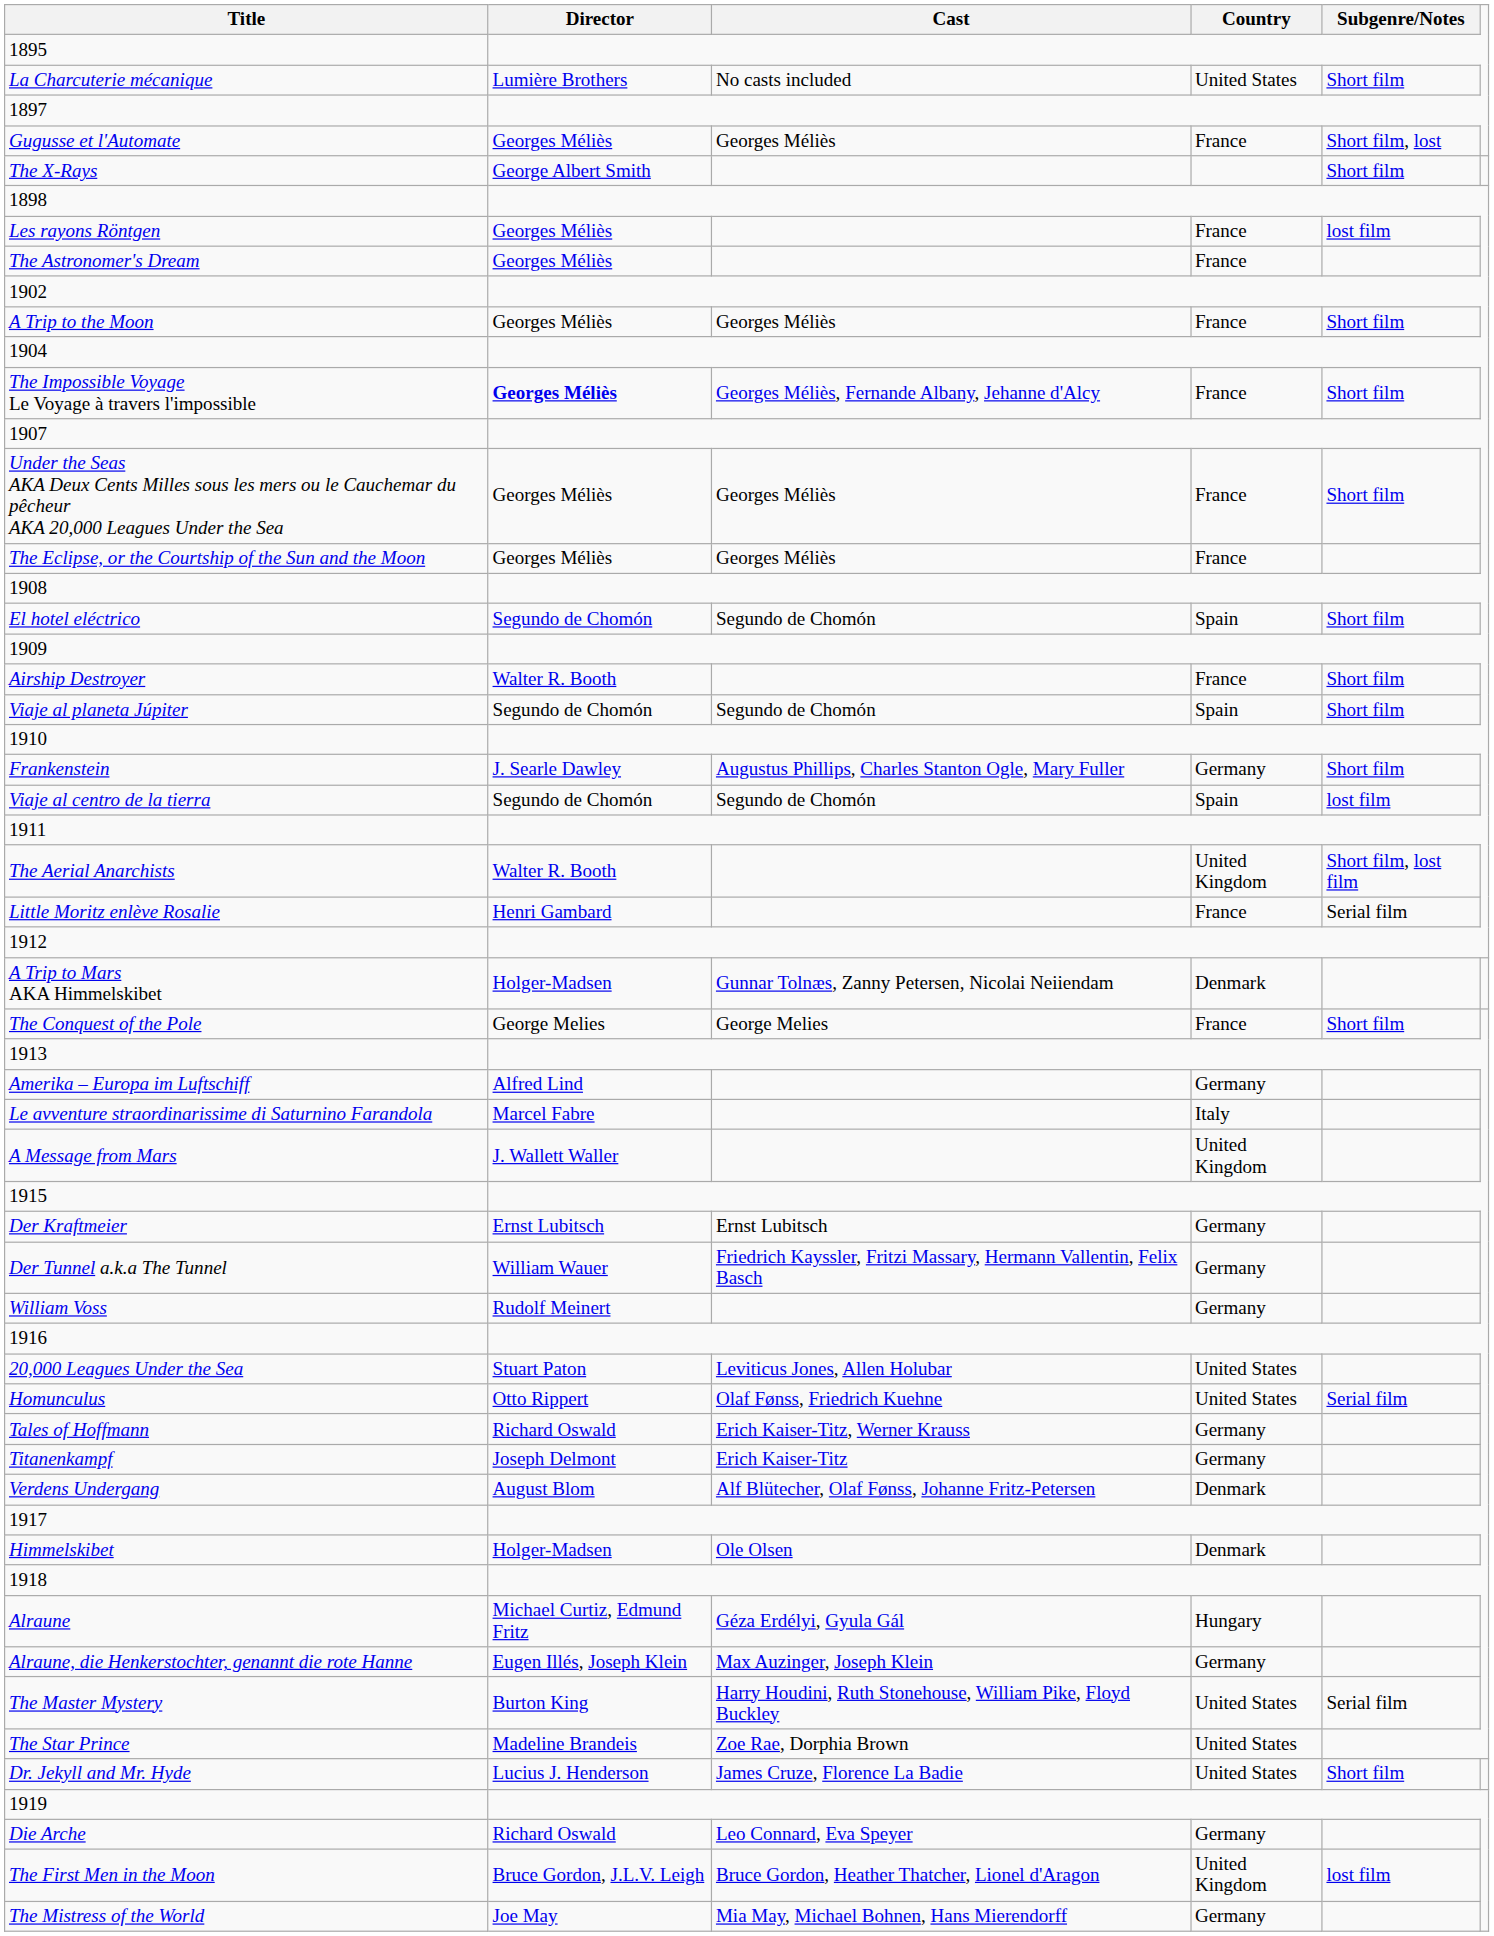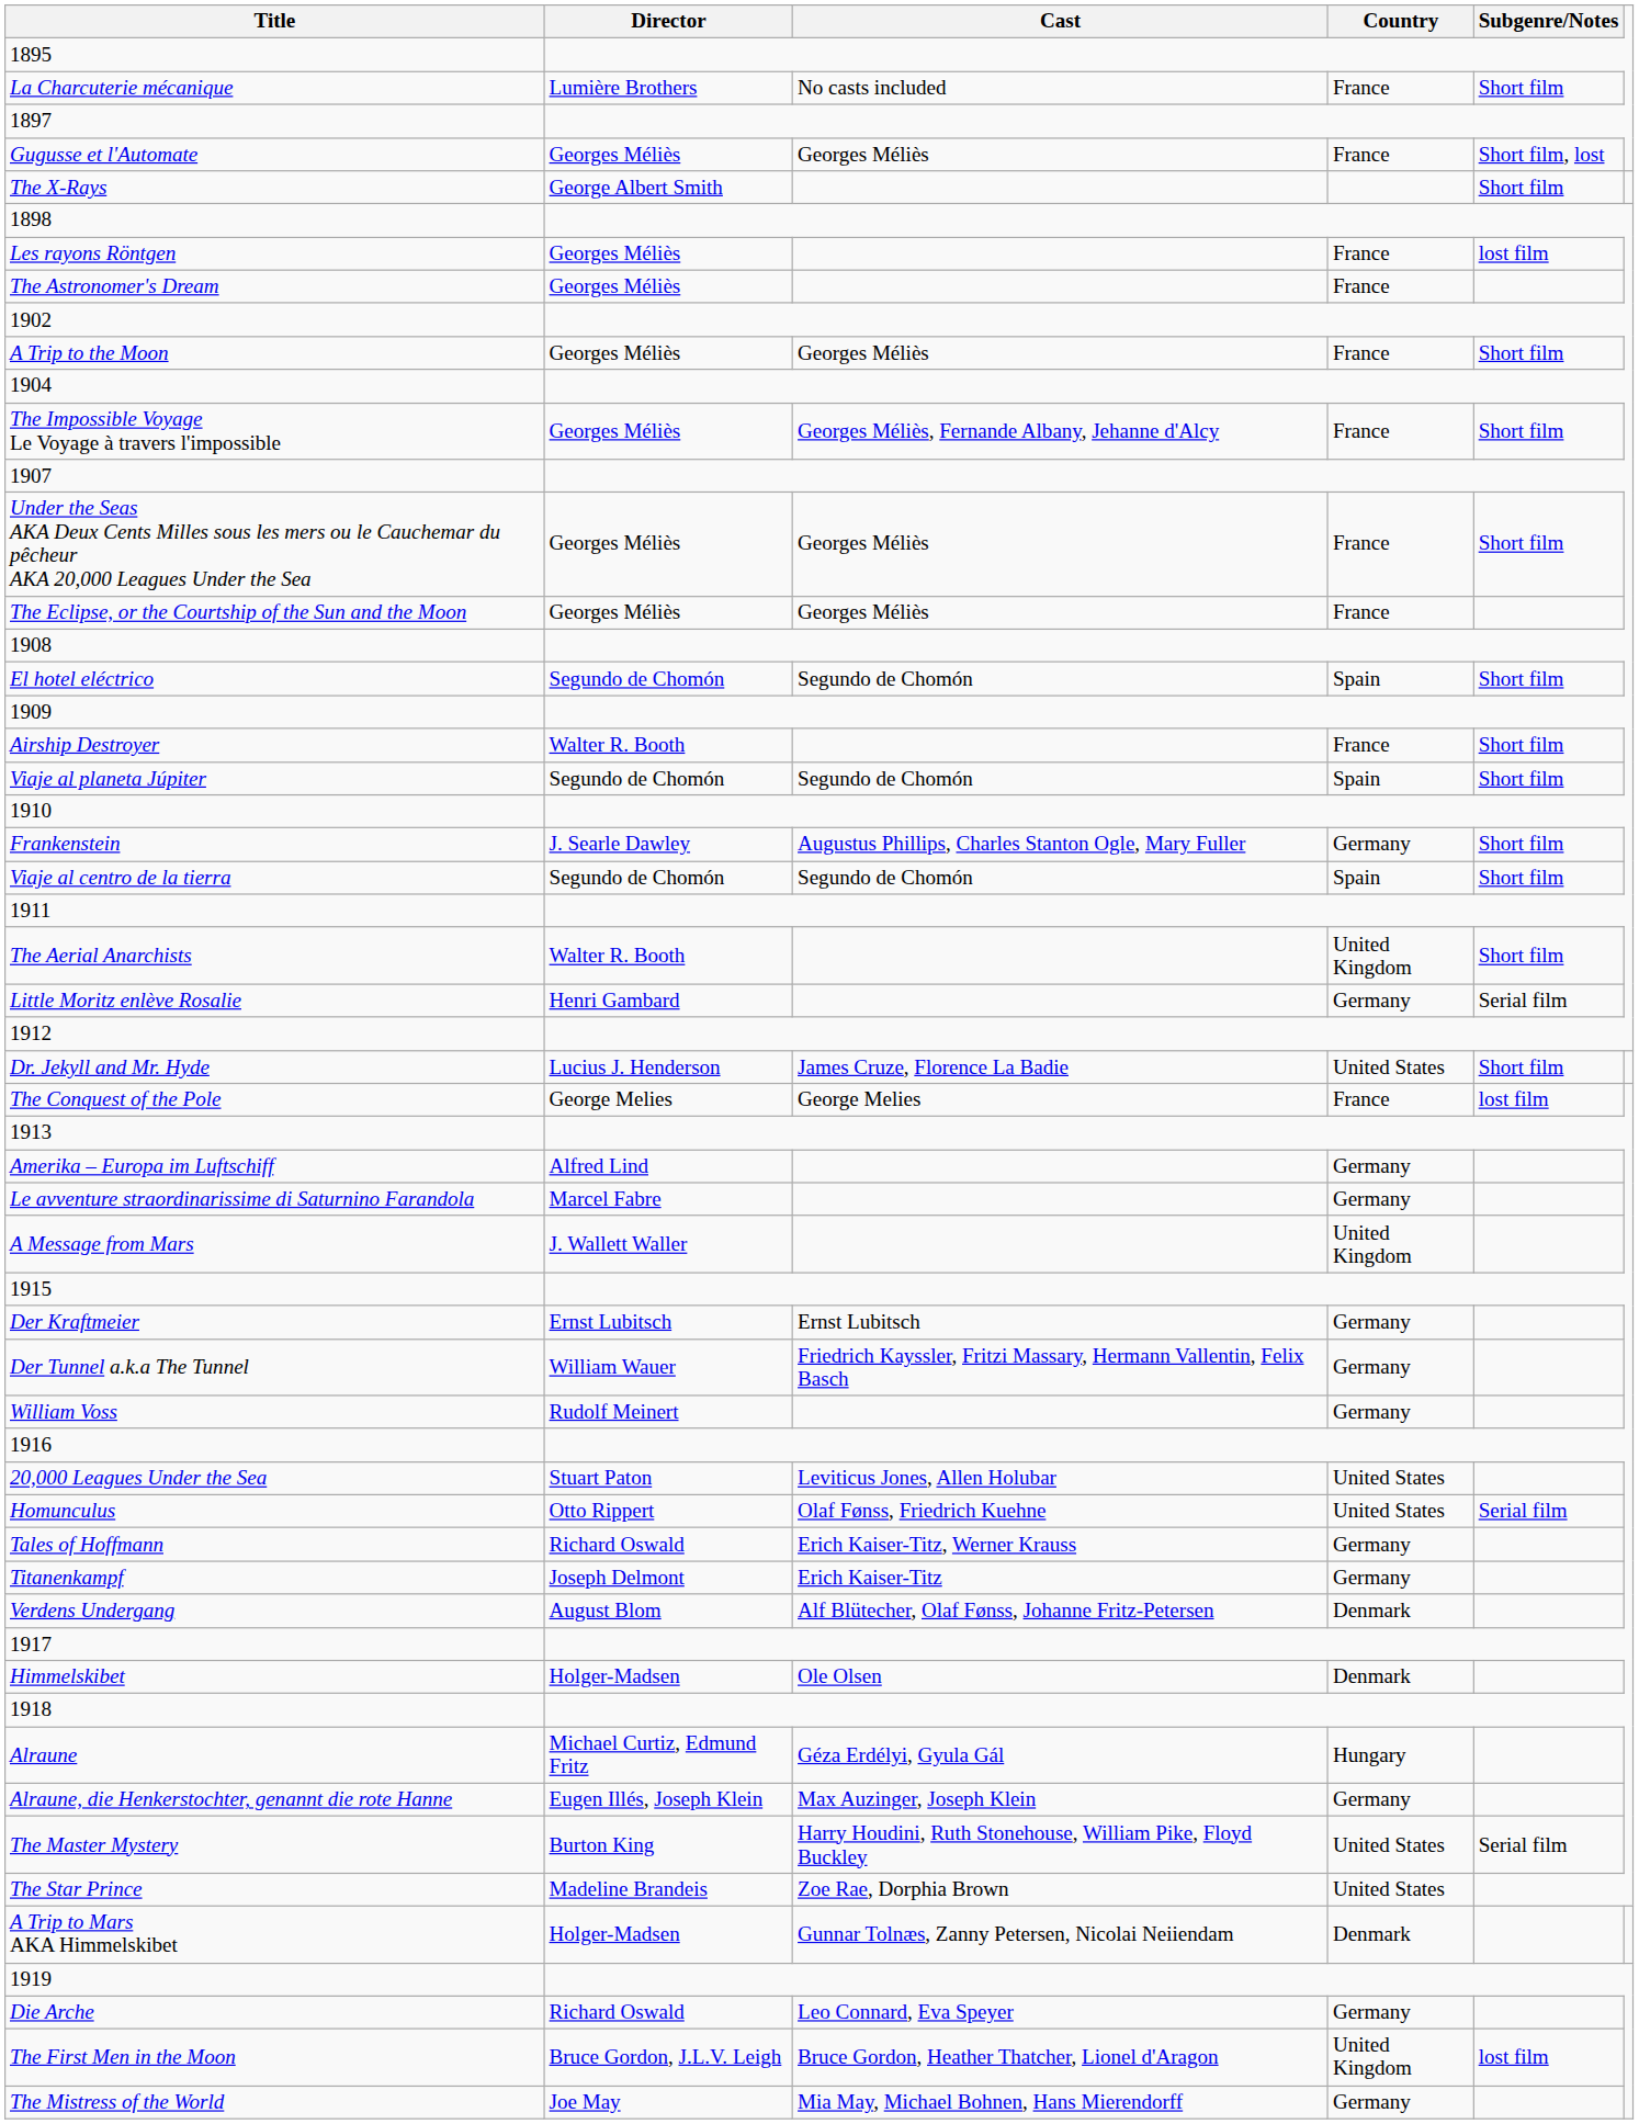 <table class="wikitable">
 <tr>
 <th>Title</th>
 <th>Director</th>
 <th>Cast</th>
 <th>Country</th>
 <th>Subgenre/Notes</th>
 </tr>
 <tr>
 <td>1895</td>
 </tr>
 <tr>
 <td><em><a href='#'>La Charcuterie mécanique</a></em></td>
 <td><a href='#'>Lumière Brothers</a></td>
 <td>No casts included</td>
-<td>United States</td>
+<td>France</td>
 <td><a href='#'>Short film</a></td>
 </tr>
 <tr>
 <td>1897</td>
 </tr>
 <tr>
 <td><em><a href='#'>Gugusse et l'Automate</a></em></td>
 <td><a href='#'>Georges Méliès</a></td>
 <td>Georges Méliès</td>
 <td>France</td>
 <td><a href='#'>Short film</a>, <a href='#'>lost</a></td>
 </tr>
 <tr>
 <td><em><a href='#'>The X-Rays</a></em></td>
 <td><a href='#'>George Albert Smith</a></td>
 <td></td>
 <td></td>
 <td><a href='#'>Short film</a></td>
 <td></td>
 </tr>
 <tr>
 <td>1898</td>
 </tr>
 <tr>
 <td><em><a href='#'>Les rayons Röntgen</a></em></td>
 <td><a href='#'>Georges Méliès</a></td>
 <td></td>
 <td>France</td>
 <td><a href='#'>lost film</a></td>
 </tr>
 <tr>
 <td><em><a href='#'>The Astronomer's Dream</a></em></td>
 <td><a href='#'>Georges Méliès</a></td>
 <td></td>
 <td>France</td>
 <td></td>
 </tr>
 <tr>
 <td>1902</td>
 </tr>
 <tr>
 <td><em><a href='#'>A Trip to the Moon</a></em></td>
 <td>Georges Méliès</td>
 <td>Georges Méliès</td>
 <td>France</td>
 <td><a href='#'>Short film</a></td>
 </tr>
 <tr>
 <td>1904</td>
 </tr>
 <tr>
 <td><em><a href='#'>The Impossible Voyage</a></em><br>Le Voyage à travers l'impossible</td>
-<td><strong><a href='#'>Georges Méliès</a></strong></td>
+<td><a href='#'>Georges Méliès</a></td>
 <td><a href='#'>Georges Méliès</a>, <a href='#'>Fernande Albany</a>, <a href='#'>Jehanne d'Alcy</a></td>
 <td>France</td>
 <td><a href='#'>Short film</a></td>
 </tr>
 <tr>
 <td>1907</td>
 </tr>
 <tr>
 <td><em><a href='#'>Under the Seas</a><br>AKA Deux Cents Milles sous les mers ou le Cauchemar du pêcheur<br>AKA 20,000 Leagues Under the Sea</em></td>
 <td>Georges Méliès</td>
 <td>Georges Méliès</td>
 <td>France</td>
 <td><a href='#'>Short film</a></td>
 </tr>
 <tr>
 <td><em><a href='#'>The Eclipse, or the Courtship of the Sun and the Moon</a></em></td>
 <td>Georges Méliès</td>
 <td>Georges Méliès</td>
 <td>France</td>
 <td></td>
 </tr>
 <tr>
 <td>1908</td>
 </tr>
 <tr>
 <td><em><a href='#'>El hotel eléctrico</a></em></td>
 <td><a href='#'>Segundo de Chomón</a></td>
 <td>Segundo de Chomón</td>
 <td>Spain</td>
 <td><a href='#'>Short film</a></td>
 </tr>
 <tr>
 <td>1909</td>
 </tr>
 <tr>
 <td><em><a href='#'>Airship Destroyer</a></em></td>
 <td><a href='#'>Walter R. Booth</a></td>
 <td></td>
 <td>France</td>
 <td><a href='#'>Short film</a></td>
 </tr>
 <tr>
 <td><em><a href='#'>Viaje al planeta Júpiter</a></em></td>
 <td>Segundo de Chomón</td>
 <td>Segundo de Chomón</td>
 <td>Spain</td>
 <td><a href='#'>Short film</a></td>
 </tr>
 <tr>
 <td>1910</td>
 </tr>
 <tr>
 <td><em><a href='#'>Frankenstein</a></em></td>
 <td><a href='#'>J. Searle Dawley</a></td>
 <td><a href='#'>Augustus Phillips</a>, <a href='#'>Charles Stanton Ogle</a>, <a href='#'>Mary Fuller</a></td>
 <td>Germany</td>
 <td><a href='#'>Short film</a></td>
 </tr>
 <tr>
 <td><em><a href='#'>Viaje al centro de la tierra</a></em></td>
 <td>Segundo de Chomón</td>
 <td>Segundo de Chomón</td>
 <td>Spain</td>
-<td><a href='#'>lost film</a></td>
+<td><a href='#'>Short film</a></td>
 </tr>
 <tr>
 <td>1911</td>
 </tr>
 <tr>
 <td><em><a href='#'>The Aerial Anarchists</a></em></td>
 <td><a href='#'>Walter R. Booth</a></td>
 <td></td>
 <td>United Kingdom</td>
-<td><a href='#'>Short film</a>, <a href='#'>lost film</a></td>
+<td><a href='#'>Short film</a></td>
 </tr>
 <tr>
 <td><em><a href='#'>Little Moritz enlève Rosalie</a></em></td>
 <td><a href='#'>Henri Gambard</a></td>
 <td></td>
-<td>France</td>
+<td>Germany</td>
 <td>Serial film</td>
 </tr>
 <tr>
 <td>1912</td>
 </tr>
 <tr>
-<td><em><a href='#'>A Trip to Mars</a></em><br>AKA Himmelskibet</td>
-<td><a href='#'>Holger-Madsen</a></td>
-<td><a href='#'>Gunnar Tolnæs</a>, Zanny Petersen, Nicolai Neiiendam</td>
-<td>Denmark</td>
-<td></td>
+<td><em><a href='#'>Dr. Jekyll and Mr. Hyde</a></em></td>
+<td><a href='#'>Lucius J. Henderson</a></td>
+<td><a href='#'>James Cruze</a>, <a href='#'>Florence La Badie</a></td>
+<td>United States</td>
+<td><a href='#'>Short film</a></td>
 <td></td>
 </tr>
 <tr>
 <td><em><a href='#'>The Conquest of the Pole</a></em></td>
 <td>George Melies</td>
 <td>George Melies</td>
 <td>France</td>
-<td><a href='#'>Short film</a></td>
+<td><a href='#'>lost film</a></td>
 </tr>
 <tr>
 <td>1913</td>
 </tr>
 <tr>
 <td><em><a href='#'>Amerika – Europa im Luftschiff</a></em></td>
 <td><a href='#'>Alfred Lind</a></td>
 <td></td>
 <td>Germany</td>
 <td></td>
 </tr>
 <tr>
 <td><em><a href='#'>Le avventure straordinarissime di Saturnino Farandola</a></em></td>
 <td><a href='#'>Marcel Fabre</a></td>
 <td></td>
-<td>Italy</td>
+<td>Germany</td>
 <td></td>
 </tr>
 <tr>
 <td><em><a href='#'>A Message from Mars</a></em></td>
 <td><a href='#'>J. Wallett Waller</a></td>
 <td></td>
 <td>United Kingdom</td>
 <td></td>
 </tr>
 <tr>
 <td>1915</td>
 </tr>
 <tr>
 <td><em><a href='#'>Der Kraftmeier</a></em></td>
 <td><a href='#'>Ernst Lubitsch</a></td>
 <td>Ernst Lubitsch</td>
 <td>Germany</td>
 <td></td>
 </tr>
 <tr>
 <td><em><a href='#'>Der Tunnel</a> a.k.a The Tunnel</em></td>
 <td><a href='#'>William Wauer</a></td>
 <td><a href='#'>Friedrich Kayssler</a>, <a href='#'>Fritzi Massary</a>, <a href='#'>Hermann Vallentin</a>, <a href='#'>Felix Basch</a></td>
 <td>Germany</td>
 <td></td>
 </tr>
 <tr>
 <td><em><a href='#'>William Voss</a></em></td>
 <td><a href='#'>Rudolf Meinert</a></td>
 <td></td>
 <td>Germany</td>
 <td></td>
 </tr>
 <tr>
 <td>1916</td>
 </tr>
 <tr>
 <td><em><a href='#'>20,000 Leagues Under the Sea</a></em></td>
 <td><a href='#'>Stuart Paton</a></td>
 <td><a href='#'>Leviticus Jones</a>, <a href='#'>Allen Holubar</a></td>
 <td>United States</td>
 <td></td>
 </tr>
 <tr>
 <td><em><a href='#'>Homunculus</a></em></td>
 <td><a href='#'>Otto Rippert</a></td>
 <td><a href='#'>Olaf Fønss</a>, <a href='#'>Friedrich Kuehne</a></td>
 <td>United States</td>
 <td><a href='#'>Serial film</a></td>
 </tr>
 <tr>
 <td><em><a href='#'>Tales of Hoffmann</a></em></td>
 <td><a href='#'>Richard Oswald</a></td>
 <td><a href='#'>Erich Kaiser-Titz</a>, <a href='#'>Werner Krauss</a></td>
 <td>Germany</td>
 <td></td>
 </tr>
 <tr>
 <td><em><a href='#'>Titanenkampf</a></em></td>
 <td><a href='#'>Joseph Delmont</a></td>
 <td><a href='#'>Erich Kaiser-Titz</a></td>
 <td>Germany</td>
 <td></td>
 </tr>
 <tr>
 <td><em><a href='#'>Verdens Undergang</a></em></td>
 <td><a href='#'>August Blom</a></td>
 <td><a href='#'>Alf Blütecher</a>, <a href='#'>Olaf Fønss</a>, <a href='#'>Johanne Fritz-Petersen</a></td>
 <td>Denmark</td>
 <td></td>
 </tr>
 <tr>
 <td>1917</td>
 </tr>
 <tr>
 <td><em><a href='#'>Himmelskibet</a></em></td>
 <td><a href='#'>Holger-Madsen</a></td>
 <td><a href='#'>Ole Olsen</a></td>
 <td>Denmark</td>
 <td></td>
 </tr>
 <tr>
 <td>1918</td>
 </tr>
 <tr>
 <td><em><a href='#'>Alraune</a></em></td>
 <td><a href='#'>Michael Curtiz</a>, <a href='#'>Edmund Fritz</a></td>
 <td><a href='#'>Géza Erdélyi</a>, <a href='#'>Gyula Gál</a></td>
 <td>Hungary</td>
 <td></td>
 </tr>
 <tr>
 <td><em><a href='#'>Alraune, die Henkerstochter, genannt die rote Hanne</a></em></td>
 <td><a href='#'>Eugen Illés</a>, <a href='#'>Joseph Klein</a></td>
 <td><a href='#'>Max Auzinger</a>, <a href='#'>Joseph Klein</a></td>
 <td>Germany</td>
 <td></td>
 </tr>
 <tr>
 <td><em><a href='#'>The Master Mystery</a></em></td>
 <td><a href='#'>Burton King</a></td>
 <td><a href='#'>Harry Houdini</a>, <a href='#'>Ruth Stonehouse</a>, <a href='#'>William Pike</a>, <a href='#'>Floyd Buckley</a></td>
 <td>United States</td>
 <td>Serial film</td>
 </tr>
 <tr>
 <td><em><a href='#'>The Star Prince</a></em></td>
 <td><a href='#'>Madeline Brandeis</a></td>
 <td><a href='#'>Zoe Rae</a>, Dorphia Brown</td>
 <td>United States</td>
 </tr>
 <tr>
-<td><em><a href='#'>Dr. Jekyll and Mr. Hyde</a></em></td>
-<td><a href='#'>Lucius J. Henderson</a></td>
-<td><a href='#'>James Cruze</a>, <a href='#'>Florence La Badie</a></td>
-<td>United States</td>
-<td><a href='#'>Short film</a></td>
+<td><em><a href='#'>A Trip to Mars</a></em><br>AKA Himmelskibet</td>
+<td><a href='#'>Holger-Madsen</a></td>
+<td><a href='#'>Gunnar Tolnæs</a>, Zanny Petersen, Nicolai Neiiendam</td>
+<td>Denmark</td>
+<td></td>
 <td></td>
 </tr>
 <tr>
 <td>1919</td>
 </tr>
 <tr>
 <td><em><a href='#'>Die Arche</a></em></td>
 <td><a href='#'>Richard Oswald</a></td>
 <td><a href='#'>Leo Connard</a>, <a href='#'>Eva Speyer</a></td>
 <td>Germany</td>
 <td></td>
 </tr>
 <tr>
 <td><em><a href='#'>The First Men in the Moon</a></em></td>
 <td><a href='#'>Bruce Gordon</a>, <a href='#'>J.L.V. Leigh</a></td>
 <td><a href='#'>Bruce Gordon</a>, <a href='#'>Heather Thatcher</a>, <a href='#'>Lionel d'Aragon</a></td>
 <td>United Kingdom</td>
 <td><a href='#'>lost film</a></td>
 </tr>
 <tr>
 <td><em><a href='#'>The Mistress of the World</a></em></td>
 <td><a href='#'>Joe May</a></td>
 <td><a href='#'>Mia May</a>, <a href='#'>Michael Bohnen</a>, <a href='#'>Hans Mierendorff</a></td>
 <td>Germany</td>
 <td></td>
 </tr>
 </table>
